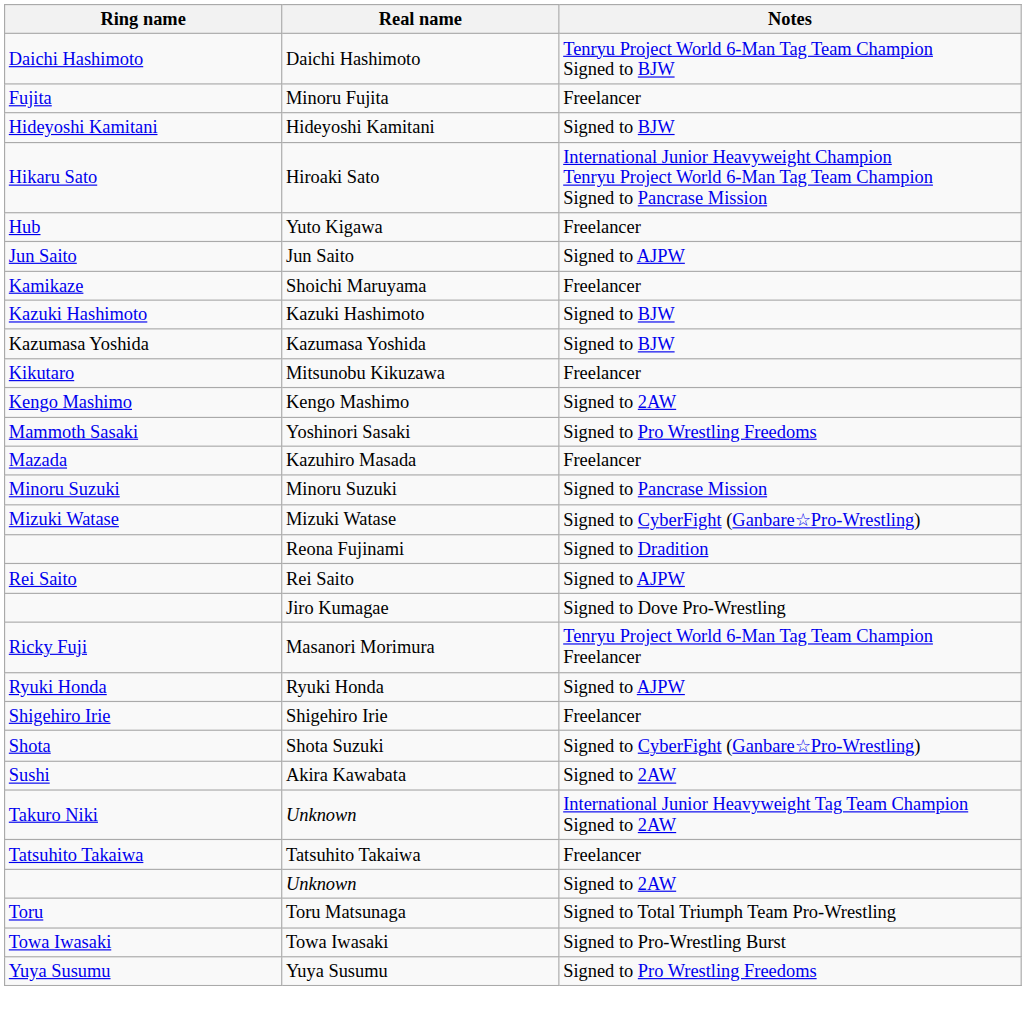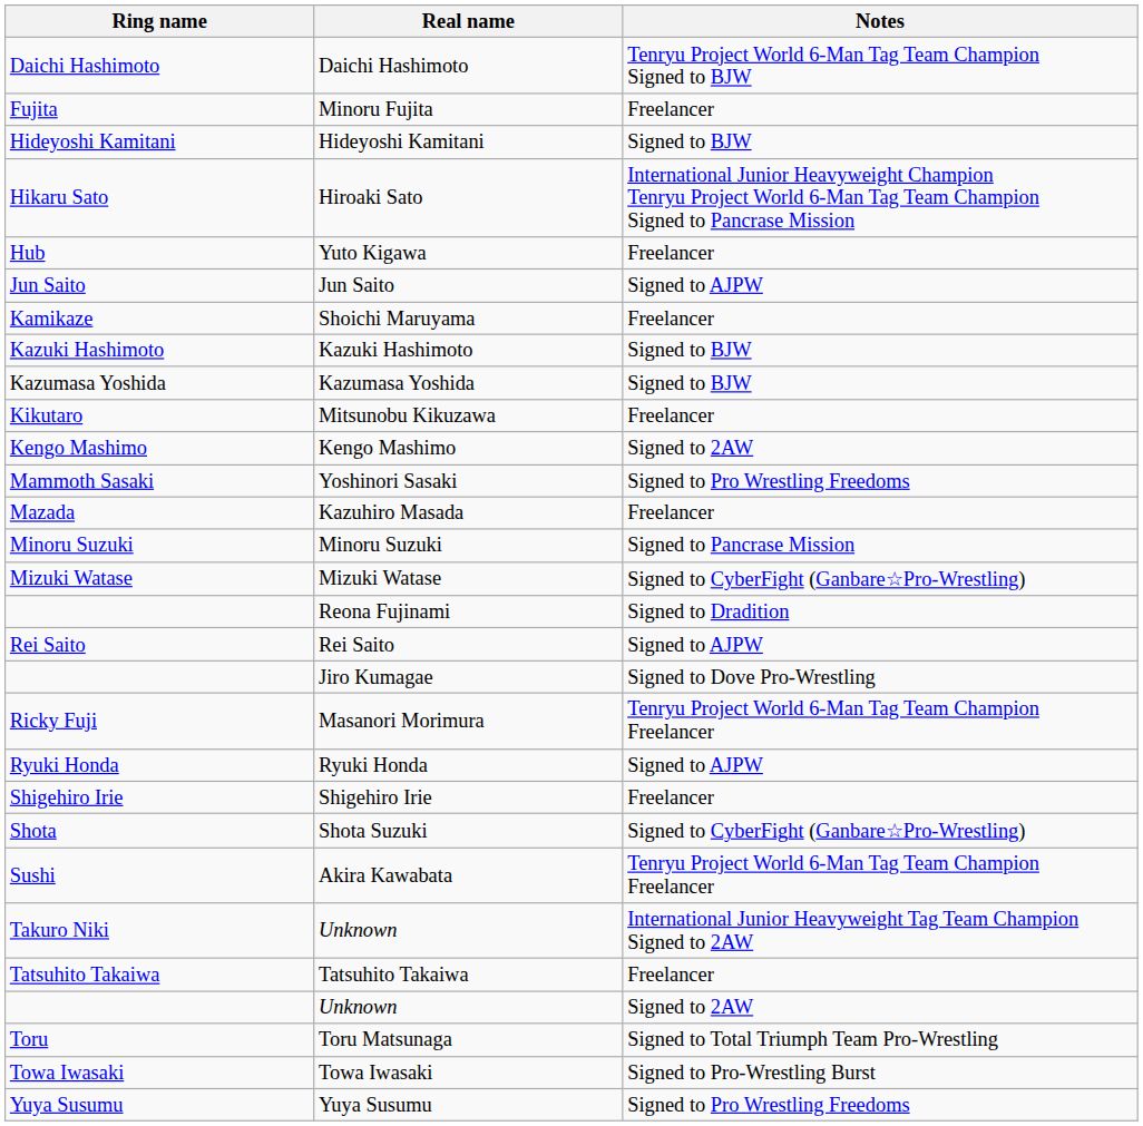 <table class="wikitable sortable" align="left center" width="70%">
 <tr>
 <th width="15%">Ring name</th>
 <th width="15%">Real name</th>
 <th width="25%">Notes</th>
 </tr>
 <tr>
 <td><a href='#'>Daichi Hashimoto</a></td>
 <td>Daichi Hashimoto</td>
 <td><a href='#'>Tenryu Project World 6-Man Tag Team Champion</a><br>Signed to <a href='#'>BJW</a></td>
 </tr>
 <tr>
 <td><a href='#'>Fujita</a></td>
 <td>Minoru Fujita</td>
 <td>Freelancer</td>
 </tr>
 <tr>
 <td><a href='#'>Hideyoshi Kamitani</a></td>
 <td>Hideyoshi Kamitani</td>
 <td>Signed to <a href='#'>BJW</a></td>
 </tr>
 <tr>
 <td><a href='#'>Hikaru Sato</a></td>
 <td>Hiroaki Sato</td>
 <td><a href='#'>International Junior Heavyweight Champion</a><br><a href='#'>Tenryu Project World 6-Man Tag Team Champion</a><br>Signed to <a href='#'>Pancrase Mission</a></td>
 </tr>
 <tr>
 <td><a href='#'>Hub</a></td>
 <td>Yuto Kigawa</td>
 <td>Freelancer</td>
 </tr>
 <tr>
 <td><a href='#'>Jun Saito</a></td>
 <td>Jun Saito</td>
 <td>Signed to <a href='#'>AJPW</a></td>
 </tr>
 <tr>
 <td><a href='#'>Kamikaze</a></td>
 <td>Shoichi Maruyama</td>
 <td>Freelancer</td>
 </tr>
 <tr>
 <td><a href='#'>Kazuki Hashimoto</a></td>
 <td>Kazuki Hashimoto</td>
 <td>Signed to <a href='#'>BJW</a></td>
 </tr>
 <tr>
 <td>Kazumasa Yoshida</td>
 <td>Kazumasa Yoshida</td>
 <td>Signed to <a href='#'>BJW</a></td>
 </tr>
 <tr>
 <td><a href='#'>Kikutaro</a></td>
 <td>Mitsunobu Kikuzawa</td>
 <td>Freelancer</td>
 </tr>
 <tr>
 <td><a href='#'>Kengo Mashimo</a></td>
 <td>Kengo Mashimo</td>
 <td>Signed to <a href='#'>2AW</a></td>
 </tr>
 <tr>
 <td><a href='#'>Mammoth Sasaki</a></td>
 <td>Yoshinori Sasaki</td>
 <td>Signed to <a href='#'>Pro Wrestling Freedoms</a></td>
 </tr>
 <tr>
 <td><a href='#'>Mazada</a></td>
 <td>Kazuhiro Masada</td>
 <td>Freelancer</td>
 </tr>
 <tr>
 <td><a href='#'>Minoru Suzuki</a></td>
 <td>Minoru Suzuki</td>
 <td>Signed to <a href='#'>Pancrase Mission</a></td>
 </tr>
 <tr>
 <td><a href='#'>Mizuki Watase</a></td>
 <td>Mizuki Watase</td>
 <td>Signed to <a href='#'>CyberFight</a> (<a href='#'>Ganbare☆Pro-Wrestling</a>)</td>
 </tr>
 <tr>
 <td></td>
 <td>Reona Fujinami</td>
 <td>Signed to <a href='#'>Dradition</a></td>
 </tr>
 <tr>
 <td><a href='#'>Rei Saito</a></td>
 <td>Rei Saito</td>
 <td>Signed to <a href='#'>AJPW</a></td>
 </tr>
 <tr>
 <td></td>
 <td>Jiro Kumagae</td>
 <td>Signed to Dove Pro-Wrestling</td>
 </tr>
 <tr>
 <td><a href='#'>Ricky Fuji</a></td>
 <td>Masanori Morimura</td>
 <td><a href='#'>Tenryu Project World 6-Man Tag Team Champion</a><br>Freelancer</td>
 </tr>
 <tr>
 <td><a href='#'>Ryuki Honda</a></td>
 <td>Ryuki Honda</td>
 <td>Signed to <a href='#'>AJPW</a></td>
 </tr>
 <tr>
 <td><a href='#'>Shigehiro Irie</a></td>
 <td>Shigehiro Irie</td>
 <td>Freelancer</td>
 </tr>
 <tr>
 <td><a href='#'>Shota</a></td>
 <td>Shota Suzuki</td>
 <td>Signed to <a href='#'>CyberFight</a> (<a href='#'>Ganbare☆Pro-Wrestling</a>)</td>
 </tr>
 <tr>
 <td><a href='#'>Sushi</a></td>
 <td>Akira Kawabata</td>
-<td>Signed to <a href='#'>2AW</a></td>
+<td><a href='#'>Tenryu Project World 6-Man Tag Team Champion</a><br>Freelancer</td>
 </tr>
 <tr>
 <td><a href='#'>Takuro Niki</a></td>
 <td><em>Unknown</em></td>
 <td><a href='#'>International Junior Heavyweight Tag Team Champion</a><br>Signed to <a href='#'>2AW</a></td>
 </tr>
 <tr>
 <td><a href='#'>Tatsuhito Takaiwa</a></td>
 <td>Tatsuhito Takaiwa</td>
 <td>Freelancer</td>
 </tr>
 <tr>
 <td></td>
 <td><em>Unknown</em></td>
 <td>Signed to <a href='#'>2AW</a></td>
 </tr>
 <tr>
 <td><a href='#'>Toru</a></td>
 <td>Toru Matsunaga</td>
 <td>Signed to Total Triumph Team Pro-Wrestling</td>
 </tr>
 <tr>
 <td><a href='#'>Towa Iwasaki</a></td>
 <td>Towa Iwasaki</td>
 <td>Signed to Pro-Wrestling Burst</td>
 </tr>
 <tr>
 <td><a href='#'>Yuya Susumu</a></td>
 <td>Yuya Susumu</td>
 <td>Signed to <a href='#'>Pro Wrestling Freedoms</a></td>
 </tr>
 </table>
